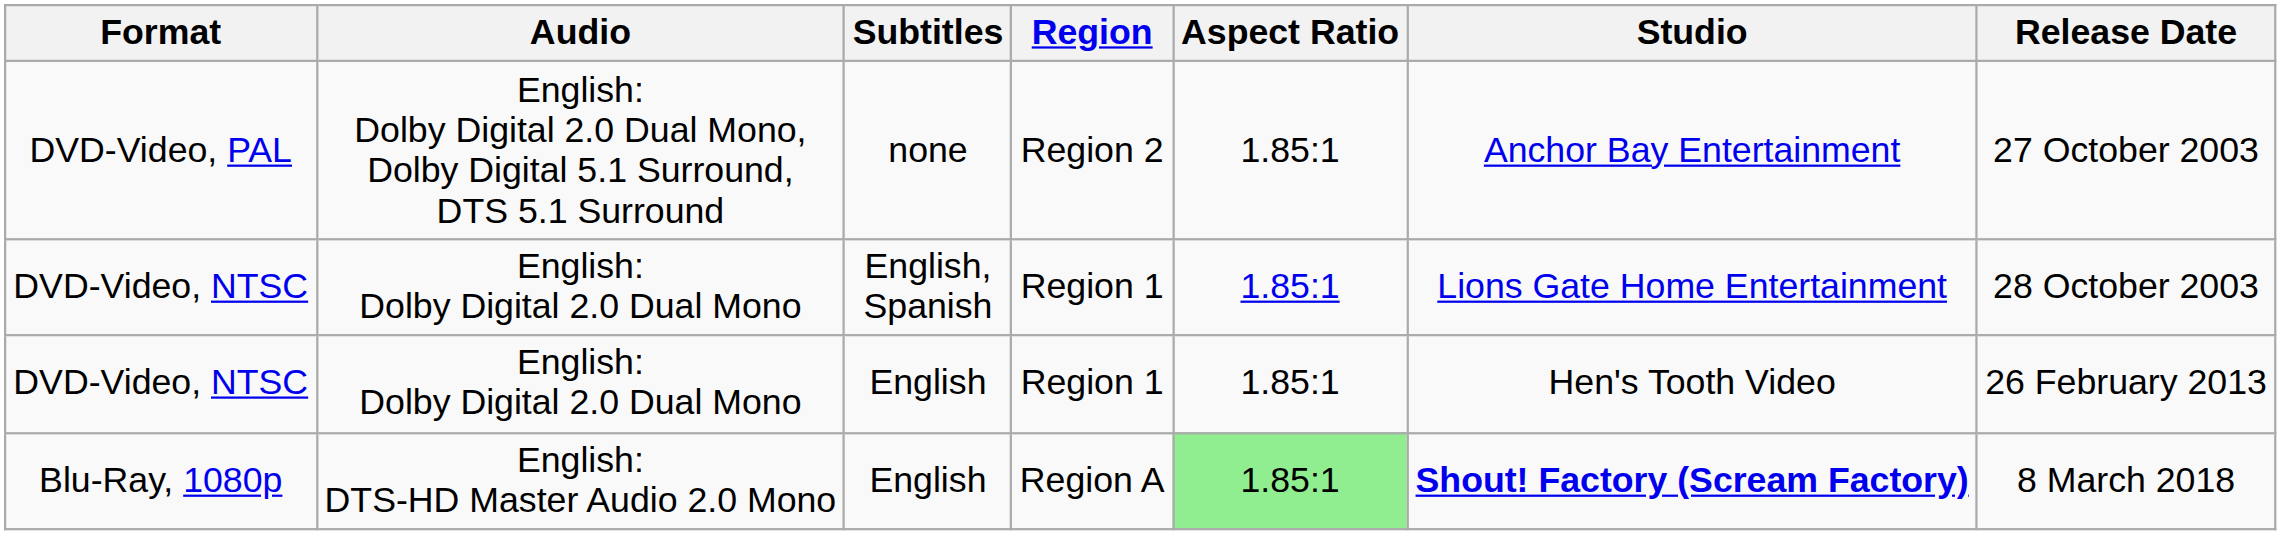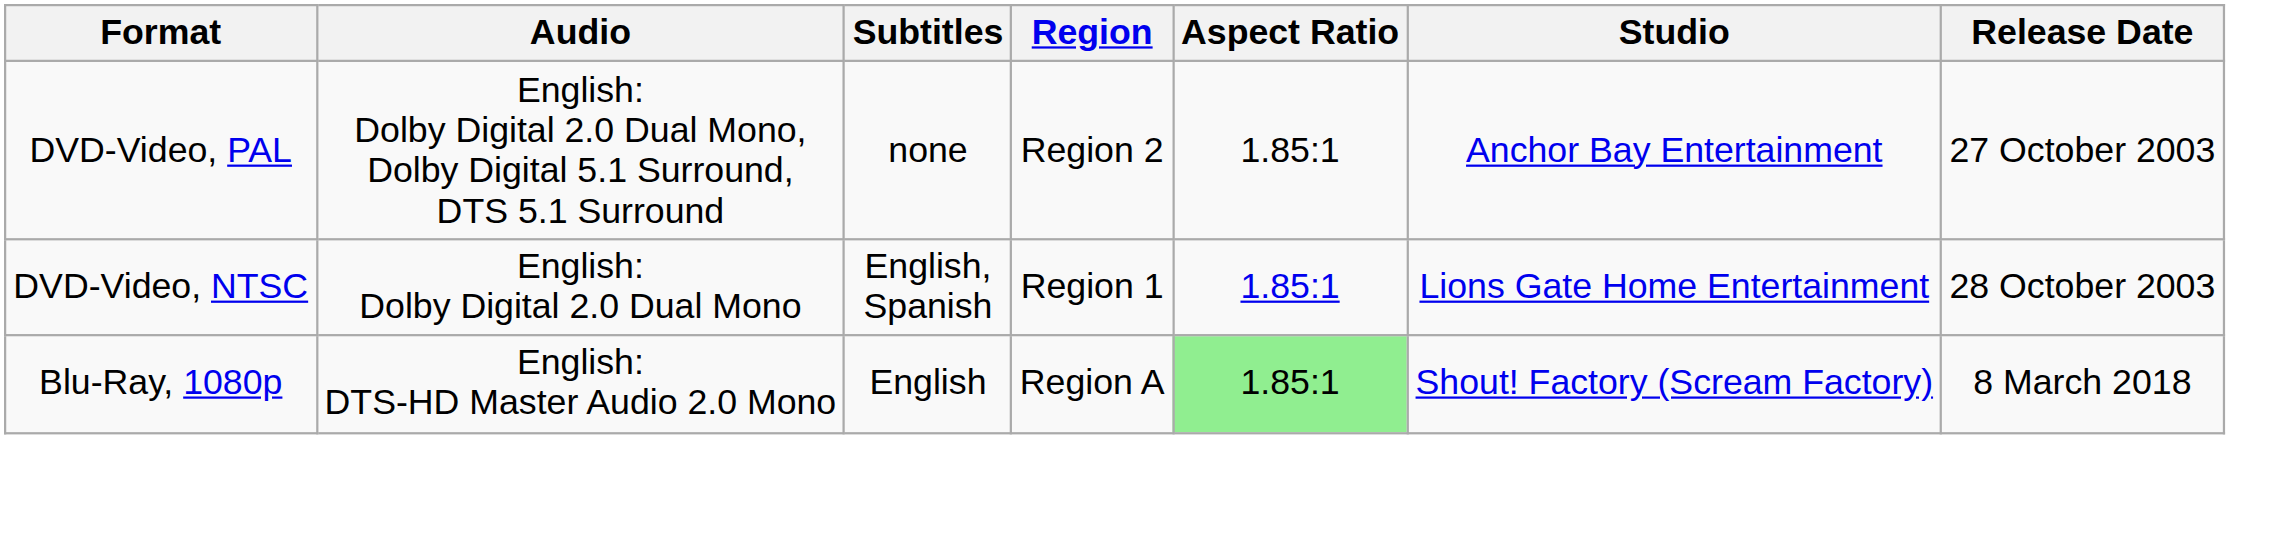 <table class="wikitable">
 <tr style="text-align: center;">
 <th>Format</th>
 <th>Audio</th>
 <th>Subtitles</th>
 <th><a href='#'>Region</a></th>
 <th>Aspect Ratio</th>
 <th>Studio</th>
 <th>Release Date</th>
 </tr>
 <tr style="text-align: center;">
 <td>DVD-Video, <a href='#'>PAL</a></td>
 <td>English:<br>Dolby Digital 2.0 Dual Mono,<br>Dolby Digital 5.1 Surround,<br>DTS 5.1 Surround</td>
 <td>none</td>
 <td>Region 2</td>
 <td>1.85:1</td>
 <td><a href='#'>Anchor Bay Entertainment</a></td>
 <td>27 October 2003</td>
 </tr>
 <tr style="text-align: center;">
 <td>DVD-Video, <a href='#'>NTSC</a></td>
 <td>English:<br>Dolby Digital 2.0 Dual Mono</td>
 <td>English,<br>Spanish</td>
 <td>Region 1</td>
 <td><a href='#'>1.85:1</a></td>
 <td><a href='#'>Lions Gate Home Entertainment</a></td>
 <td>28 October 2003</td>
 </tr>
 <tr style="text-align: center;">
-<td>DVD-Video, <a href='#'>NTSC</a></td>
-<td>English:<br>Dolby Digital 2.0 Dual Mono</td>
-<td>English</td>
-<td>Region 1</td>
-<td>1.85:1</td>
-<td>Hen's Tooth Video</td>
-<td>26 February 2013</td>
-</tr>
-<tr style="text-align: center;">
 <td>Blu-Ray, <a href='#'>1080p</a></td>
 <td>English:<br>DTS-HD Master Audio 2.0 Mono </td>
 <td>English</td>
 <td>Region A</td>
 <td style="background: lightgreen;">1.85:1</td>
-<td><strong><a href='#'>Shout! Factory (Scream Factory)</a></strong></td>
+<td><a href='#'>Shout! Factory (Scream Factory)</a></td>
 <td>8 March 2018</td>
 </tr>
 </table>
